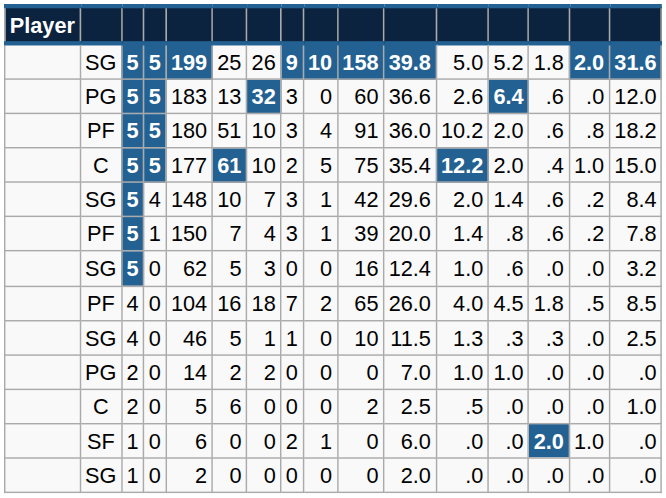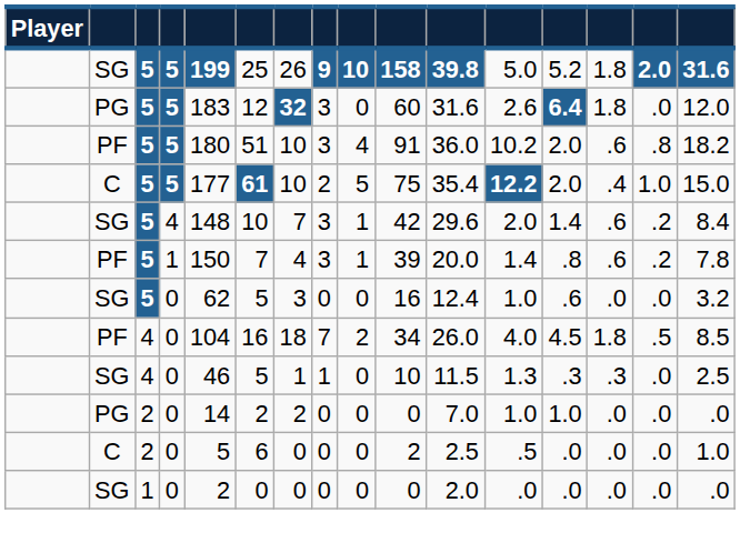 <table class="wikitable sortable" style="font-size: 95%; text-align:right;">
 <tr>
 <th style="background:#0C2340; color:#FFFFFF; border-top:#236192 3px solid; border-bottom:#236192 3px solid;">Player</th>
 <th style="background:#0C2340; color:#FFFFFF; border-top:#236192 3px solid; border-bottom:#236192 3px solid;"></th>
 <th style="background:#0C2340; color:#FFFFFF; border-top:#236192 3px solid; border-bottom:#236192 3px solid;"></th>
 <th style="background:#0C2340; color:#FFFFFF; border-top:#236192 3px solid; border-bottom:#236192 3px solid;"></th>
 <th style="background:#0C2340; color:#FFFFFF; border-top:#236192 3px solid; border-bottom:#236192 3px solid;"></th>
 <th style="background:#0C2340; color:#FFFFFF; border-top:#236192 3px solid; border-bottom:#236192 3px solid;"></th>
 <th style="background:#0C2340; color:#FFFFFF; border-top:#236192 3px solid; border-bottom:#236192 3px solid;"></th>
 <th style="background:#0C2340; color:#FFFFFF; border-top:#236192 3px solid; border-bottom:#236192 3px solid;"></th>
 <th style="background:#0C2340; color:#FFFFFF; border-top:#236192 3px solid; border-bottom:#236192 3px solid;"></th>
 <th style="background:#0C2340; color:#FFFFFF; border-top:#236192 3px solid; border-bottom:#236192 3px solid;"></th>
 <th style="background:#0C2340; color:#FFFFFF; border-top:#236192 3px solid; border-bottom:#236192 3px solid;"></th>
 <th style="background:#0C2340; color:#FFFFFF; border-top:#236192 3px solid; border-bottom:#236192 3px solid;"></th>
 <th style="background:#0C2340; color:#FFFFFF; border-top:#236192 3px solid; border-bottom:#236192 3px solid;"></th>
 <th style="background:#0C2340; color:#FFFFFF; border-top:#236192 3px solid; border-bottom:#236192 3px solid;"></th>
 <th style="background:#0C2340; color:#FFFFFF; border-top:#236192 3px solid; border-bottom:#236192 3px solid;"></th>
 <th style="background:#0C2340; color:#FFFFFF; border-top:#236192 3px solid; border-bottom:#236192 3px solid;"></th>
 </tr>
 <tr>
 <td style="text-align:left;"></td>
 <td style="text-align:center;">SG</td>
 <td style="background:#236192; color:#FFFFFF;"><strong>5</strong></td>
 <td style="background:#236192; color:#FFFFFF;"><strong>5</strong></td>
 <td style="background:#236192; color:#FFFFFF;"><strong>199</strong></td>
 <td>25</td>
 <td>26</td>
 <td style="background:#236192; color:#FFFFFF;"><strong>9</strong></td>
 <td style="background:#236192; color:#FFFFFF;"><strong>10</strong></td>
 <td style="background:#236192; color:#FFFFFF;"><strong>158</strong></td>
 <td style="background:#236192; color:#FFFFFF;"><strong>39.8</strong></td>
 <td>5.0</td>
 <td>5.2</td>
 <td>1.8</td>
 <td style="background:#236192; color:#FFFFFF;"><strong>2.0</strong></td>
 <td style="background:#236192; color:#FFFFFF;"><strong>31.6</strong></td>
 </tr>
 <tr>
 <td style="text-align:left;"></td>
 <td style="text-align:center;">PG</td>
 <td style="background:#236192; color:#FFFFFF;"><strong>5</strong></td>
 <td style="background:#236192; color:#FFFFFF;"><strong>5</strong></td>
 <td>183</td>
-<td>13</td>
+<td>12</td>
 <td style="background:#236192; color:#FFFFFF;"><strong>32</strong></td>
 <td>3</td>
 <td>0</td>
 <td>60</td>
-<td>36.6</td>
+<td>31.6</td>
 <td>2.6</td>
 <td style="background:#236192; color:#FFFFFF;"><strong>6.4</strong></td>
-<td>.6</td>
+<td>1.8</td>
 <td>.0</td>
 <td>12.0</td>
 </tr>
 <tr>
 <td style="text-align:left;"></td>
 <td style="text-align:center;">PF</td>
 <td style="background:#236192; color:#FFFFFF;"><strong>5</strong></td>
 <td style="background:#236192; color:#FFFFFF;"><strong>5</strong></td>
 <td>180</td>
 <td>51</td>
 <td>10</td>
 <td>3</td>
 <td>4</td>
 <td>91</td>
 <td>36.0</td>
 <td>10.2</td>
 <td>2.0</td>
 <td>.6</td>
 <td>.8</td>
 <td>18.2</td>
 </tr>
 <tr>
 <td style="text-align:left;"></td>
 <td style="text-align:center;">C</td>
 <td style="background:#236192; color:#FFFFFF;"><strong>5</strong></td>
 <td style="background:#236192; color:#FFFFFF;"><strong>5</strong></td>
 <td>177</td>
 <td style="background:#236192; color:#FFFFFF;"><strong>61</strong></td>
 <td>10</td>
 <td>2</td>
 <td>5</td>
 <td>75</td>
 <td>35.4</td>
 <td style="background:#236192; color:#FFFFFF;"><strong>12.2</strong></td>
 <td>2.0</td>
 <td>.4</td>
 <td>1.0</td>
 <td>15.0</td>
 </tr>
 <tr>
 <td style="text-align:left;"></td>
 <td style="text-align:center;">SG</td>
 <td style="background:#236192; color:#FFFFFF;"><strong>5</strong></td>
 <td>4</td>
 <td>148</td>
 <td>10</td>
 <td>7</td>
 <td>3</td>
 <td>1</td>
 <td>42</td>
 <td>29.6</td>
 <td>2.0</td>
 <td>1.4</td>
 <td>.6</td>
 <td>.2</td>
 <td>8.4</td>
 </tr>
 <tr>
 <td style="text-align:left;"></td>
 <td style="text-align:center;">PF</td>
 <td style="background:#236192; color:#FFFFFF;"><strong>5</strong></td>
 <td>1</td>
 <td>150</td>
 <td>7</td>
 <td>4</td>
 <td>3</td>
 <td>1</td>
 <td>39</td>
 <td>20.0</td>
 <td>1.4</td>
 <td>.8</td>
 <td>.6</td>
 <td>.2</td>
 <td>7.8</td>
 </tr>
 <tr>
 <td style="text-align:left;"></td>
 <td style="text-align:center;">SG</td>
 <td style="background:#236192; color:#FFFFFF;"><strong>5</strong></td>
 <td>0</td>
 <td>62</td>
 <td>5</td>
 <td>3</td>
 <td>0</td>
 <td>0</td>
 <td>16</td>
 <td>12.4</td>
 <td>1.0</td>
 <td>.6</td>
 <td>.0</td>
 <td>.0</td>
 <td>3.2</td>
 </tr>
 <tr>
 <td style="text-align:left;"></td>
 <td style="text-align:center;">PF</td>
 <td>4</td>
 <td>0</td>
 <td>104</td>
 <td>16</td>
 <td>18</td>
 <td>7</td>
 <td>2</td>
-<td>65</td>
+<td>34</td>
 <td>26.0</td>
 <td>4.0</td>
 <td>4.5</td>
 <td>1.8</td>
 <td>.5</td>
 <td>8.5</td>
 </tr>
 <tr>
 <td style="text-align:left;"></td>
 <td style="text-align:center;">SG</td>
 <td>4</td>
 <td>0</td>
 <td>46</td>
 <td>5</td>
 <td>1</td>
 <td>1</td>
 <td>0</td>
 <td>10</td>
 <td>11.5</td>
 <td>1.3</td>
 <td>.3</td>
 <td>.3</td>
 <td>.0</td>
 <td>2.5</td>
 </tr>
 <tr>
 <td style="text-align:left;"></td>
 <td style="text-align:center;">PG</td>
 <td>2</td>
 <td>0</td>
 <td>14</td>
 <td>2</td>
 <td>2</td>
 <td>0</td>
 <td>0</td>
 <td>0</td>
 <td>7.0</td>
 <td>1.0</td>
 <td>1.0</td>
 <td>.0</td>
 <td>.0</td>
 <td>.0</td>
 </tr>
 <tr>
 <td style="text-align:left;"></td>
 <td style="text-align:center;">C</td>
 <td>2</td>
 <td>0</td>
 <td>5</td>
 <td>6</td>
 <td>0</td>
 <td>0</td>
 <td>0</td>
 <td>2</td>
 <td>2.5</td>
 <td>.5</td>
 <td>.0</td>
 <td>.0</td>
 <td>.0</td>
 <td>1.0</td>
 </tr>
 <tr>
 <td style="text-align:left;"></td>
-<td style="text-align:center;">SF</td>
-<td>1</td>
-<td>0</td>
-<td>6</td>
-<td>0</td>
-<td>0</td>
-<td>2</td>
-<td>1</td>
-<td>0</td>
-<td>6.0</td>
-<td>.0</td>
-<td>.0</td>
-<td style="background:#236192; color:#FFFFFF;"><strong>2.0</strong></td>
-<td>1.0</td>
-<td>.0</td>
-</tr>
-<tr>
-<td style="text-align:left;"></td>
 <td style="text-align:center;">SG</td>
 <td>1</td>
 <td>0</td>
 <td>2</td>
 <td>0</td>
 <td>0</td>
 <td>0</td>
 <td>0</td>
 <td>0</td>
 <td>2.0</td>
 <td>.0</td>
 <td>.0</td>
 <td>.0</td>
 <td>.0</td>
 <td>.0</td>
 </tr>
 </table>
